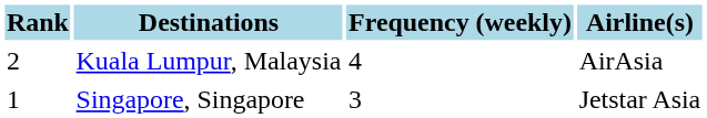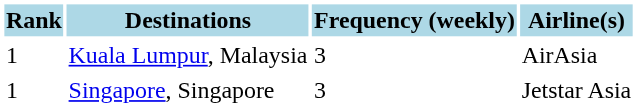 <table class="sortable" style="font-size:89%; align=center;">
 <tr style="background:lightblue;">
 <th>Rank</th>
 <th>Destinations</th>
 <th>Frequency (weekly)</th>
 <th>Airline(s)</th>
 </tr>
 <tr>
-<td>2</td>
+<td>1</td>
 <td> <a href='#'>Kuala Lumpur</a>, Malaysia</td>
-<td>4</td>
+<td>3</td>
 <td>AirAsia</td>
 </tr>
 <tr>
 <td>1</td>
 <td> <a href='#'>Singapore</a>, Singapore</td>
 <td>3</td>
 <td>Jetstar Asia</td>
 </tr>
 <tr>
 </tr>
 </table>
